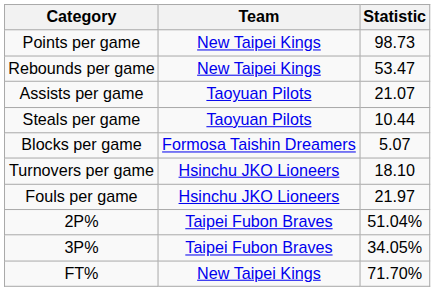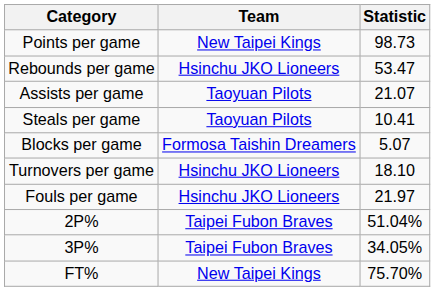 <table class="wikitable" style="text-align:center">
 <tr>
 <th>Category</th>
 <th>Team</th>
 <th>Statistic</th>
 </tr>
 <tr>
 <td>Points per game</td>
 <td><a href='#'>New Taipei Kings</a></td>
 <td>98.73</td>
 </tr>
 <tr>
 <td>Rebounds per game</td>
-<td><a href='#'>New Taipei Kings</a></td>
+<td><a href='#'>Hsinchu JKO Lioneers</a></td>
 <td>53.47</td>
 </tr>
 <tr>
 <td>Assists per game</td>
 <td><a href='#'>Taoyuan Pilots</a></td>
 <td>21.07</td>
 </tr>
 <tr>
 <td>Steals per game</td>
 <td><a href='#'>Taoyuan Pilots</a></td>
-<td>10.44</td>
+<td>10.41</td>
 </tr>
 <tr>
 <td>Blocks per game</td>
 <td><a href='#'>Formosa Taishin Dreamers</a></td>
 <td>5.07</td>
 </tr>
 <tr>
 <td>Turnovers per game</td>
 <td><a href='#'>Hsinchu JKO Lioneers</a></td>
 <td>18.10</td>
 </tr>
 <tr>
 <td>Fouls per game</td>
 <td><a href='#'>Hsinchu JKO Lioneers</a></td>
 <td>21.97</td>
 </tr>
 <tr>
 <td>2P%</td>
 <td><a href='#'>Taipei Fubon Braves</a></td>
 <td>51.04%</td>
 </tr>
 <tr>
 <td>3P%</td>
 <td><a href='#'>Taipei Fubon Braves</a></td>
 <td>34.05%</td>
 </tr>
 <tr>
 <td>FT%</td>
 <td><a href='#'>New Taipei Kings</a></td>
-<td>71.70%</td>
+<td>75.70%</td>
 </tr>
 </table>
